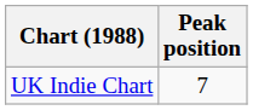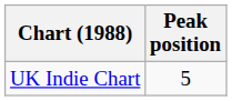 <table class="wikitable sortable">
 <tr>
 <th scope="col">Chart (1988)</th>
 <th scope="col">Peak<br>position</th>
 </tr>
 <tr>
 <td><a href='#'>UK Indie Chart</a></td>
-<td style="text-align:center;">7</td>
+<td style="text-align:center;">5</td>
 </tr>
 </table>
